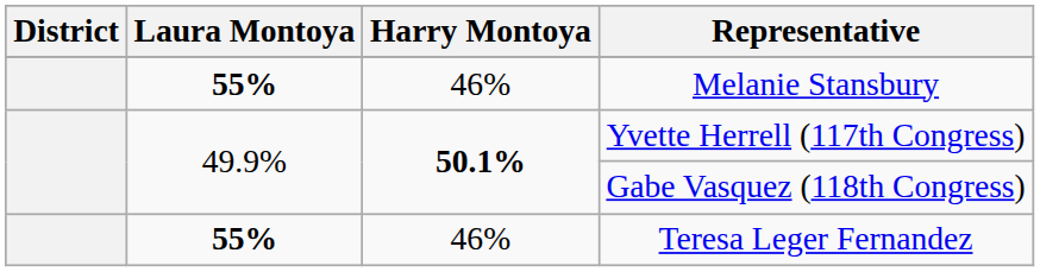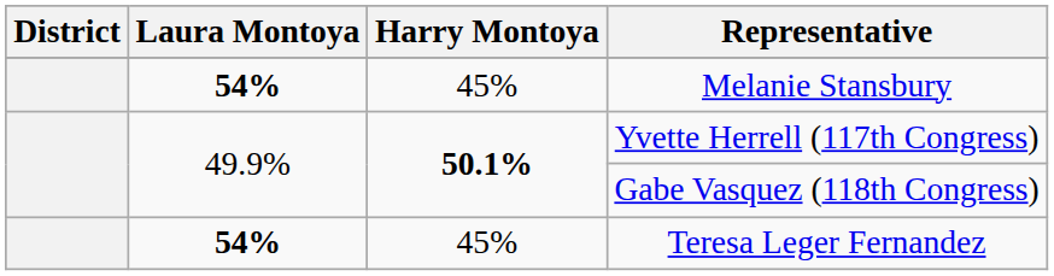 <table class=wikitable>
 <tr>
 <th>District</th>
 <th>Laura Montoya</th>
 <th>Harry Montoya</th>
 <th>Representative</th>
 </tr>
 <tr align=center>
 </tr>
 <tr align=center>
 <th></th>
-<td><strong>55%</strong></td>
-<td>46%</td>
+<td><strong>54%</strong></td>
+<td>45%</td>
 <td><a href='#'>Melanie Stansbury</a></td>
 </tr>
 <tr align=center>
 <th rowspan=2 ></th>
 <td rowspan=2>49.9%</td>
 <td rowspan=2><strong>50.1%</strong></td>
 <td><a href='#'>Yvette Herrell</a> (<a href='#'>117th Congress</a>)</td>
 </tr>
 <tr align=center>
 <td><a href='#'>Gabe Vasquez</a> (<a href='#'>118th Congress</a>)</td>
 </tr>
 <tr align=center>
 <th></th>
-<td><strong>55%</strong></td>
-<td>46%</td>
+<td><strong>54%</strong></td>
+<td>45%</td>
 <td><a href='#'>Teresa Leger Fernandez</a></td>
 </tr>
 </table>
